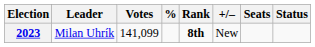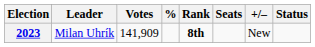 <table class="wikitable" style="text-align:center">
 <tr>
 <th>Election</th>
 <th>Leader</th>
 <th>Votes</th>
 <th>%</th>
 <th>Rank</th>
+<th>Seats</th>
 <th>+/–</th>
-<th>Seats</th>
 <th>Status</th>
 </tr>
 <tr>
 <th><a href='#'><strong>2023</strong></a></th>
 <td><a href='#'>Milan Uhrík</a></td>
-<td>141,099</td>
+<td>141,909</td>
 <td></td>
 <td><strong>8th</strong></td>
+<td></td>
 <td>New</td>
-<td></td>
 <td></td>
 </tr>
 </table>
